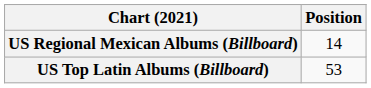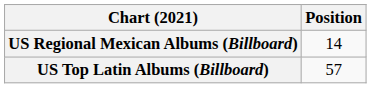 <table class="wikitable sortable plainrowheaders" style="text-align:center">
 <tr>
 <th scope="col">Chart (2021)</th>
 <th scope="col">Position</th>
 </tr>
 <tr>
 <th scope="row">US Regional Mexican Albums (<em>Billboard</em>)</th>
 <td>14</td>
 </tr>
 <tr>
 <th scope="row">US Top Latin Albums (<em>Billboard</em>)</th>
-<td>53</td>
+<td>57</td>
 </tr>
 </table>
